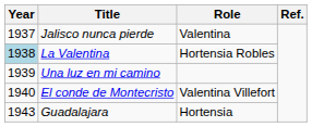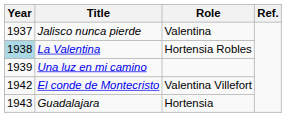 <table class="wikitable sortable">
 <tr>
 <th>Year</th>
 <th>Title</th>
 <th>Role</th>
 <th>Ref.</th>
 </tr>
 <tr>
 <td>1937</td>
 <td><em>Jalisco nunca pierde</em></td>
 <td>Valentina</td>
 <td rowspan="5"></td>
 </tr>
 <tr>
 <td style="background: lightblue;">1938</td>
 <td><em><a href='#'>La Valentina</a></em></td>
 <td>Hortensia Robles</td>
 </tr>
 <tr>
 <td>1939</td>
 <td><em><a href='#'>Una luz en mi camino</a></em></td>
 <td></td>
 </tr>
 <tr>
-<td>1940</td>
+<td>1942</td>
 <td><em><a href='#'>El conde de Montecristo</a></em></td>
 <td>Valentina Villefort</td>
 </tr>
 <tr>
 <td>1943</td>
 <td><em>Guadalajara</em></td>
 <td>Hortensia</td>
 </tr>
 </table>
